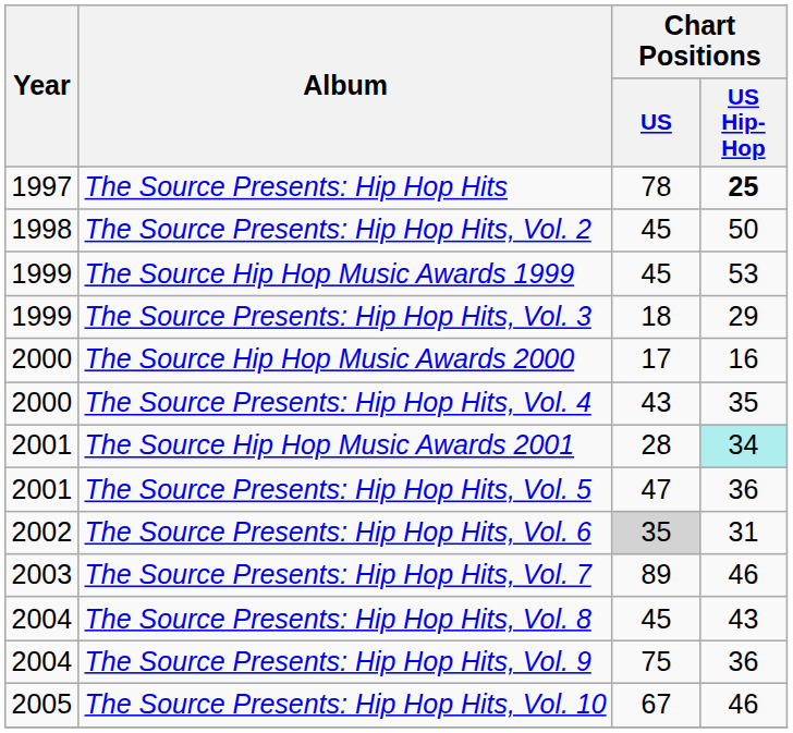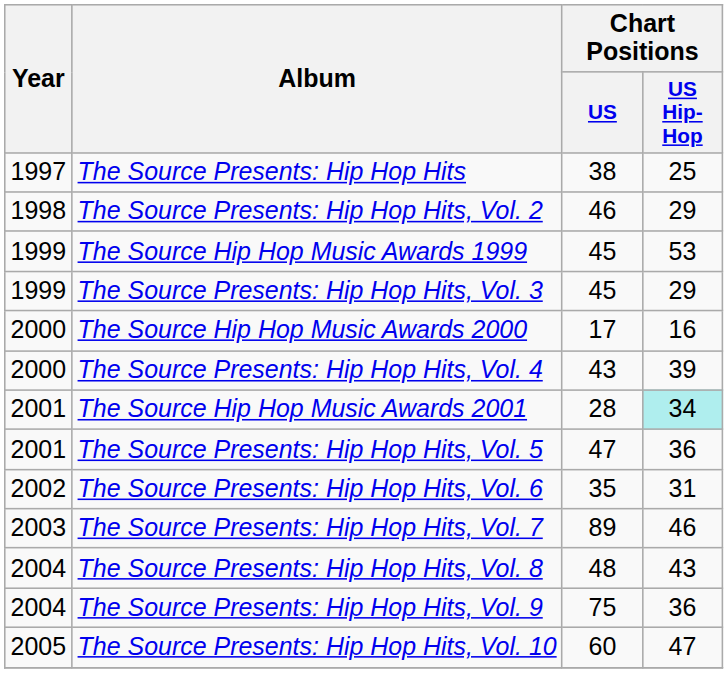 <table class="wikitable" style="text-align:center;">
 <tr>
 <th rowspan=2>Year</th>
 <th rowspan=2>Album</th>
 <th colspan=3>Chart Positions</th>
 </tr>
 <tr style="font-size:smaller;">
 <th width=45><a href='#'>US</a></th>
 <th width=45><a href='#'>US Hip-Hop</a></th>
 </tr>
 <tr>
 <td>1997</td>
 <td align=left><em><a href='#'>The Source Presents: Hip Hop Hits</a></em></td>
-<td>78</td>
-<td><strong>25</strong></td>
+<td>38</td>
+<td>25</td>
 </tr>
 <tr>
 <td>1998</td>
 <td align=left><em><a href='#'>The Source Presents: Hip Hop Hits, Vol. 2</a></em></td>
-<td>45</td>
-<td>50</td>
+<td>46</td>
+<td>29</td>
 </tr>
 <tr>
 <td>1999</td>
 <td align="left"><em><a href='#'>The Source Hip Hop Music Awards 1999</a></em></td>
 <td>45</td>
 <td>53</td>
 </tr>
 <tr>
 <td>1999</td>
 <td align=left><em><a href='#'>The Source Presents: Hip Hop Hits, Vol. 3</a></em></td>
-<td>18</td>
+<td>45</td>
 <td>29</td>
 </tr>
 <tr>
 <td>2000</td>
 <td align=left><em><a href='#'>The Source Hip Hop Music Awards 2000</a></em></td>
 <td>17</td>
 <td>16</td>
 </tr>
 <tr>
 <td>2000</td>
 <td align=left><em><a href='#'>The Source Presents: Hip Hop Hits, Vol. 4</a></em></td>
 <td>43</td>
-<td>35</td>
+<td>39</td>
 </tr>
 <tr>
 <td>2001</td>
 <td align=left><em><a href='#'>The Source Hip Hop Music Awards 2001</a></em></td>
 <td>28</td>
 <td style="background: paleturquoise;">34</td>
 </tr>
 <tr>
 <td>2001</td>
 <td align=left><em><a href='#'>The Source Presents: Hip Hop Hits, Vol. 5</a></em></td>
 <td>47</td>
 <td>36</td>
 </tr>
 <tr>
 <td>2002</td>
 <td align=left><em><a href='#'>The Source Presents: Hip Hop Hits, Vol. 6</a></em></td>
-<td style="background: lightgrey;">35</td>
+<td>35</td>
 <td>31</td>
 </tr>
 <tr>
 <td>2003</td>
 <td align=left><em><a href='#'>The Source Presents: Hip Hop Hits, Vol. 7</a></em></td>
 <td>89</td>
 <td>46</td>
 </tr>
 <tr>
 <td>2004</td>
 <td align=left><em><a href='#'>The Source Presents: Hip Hop Hits, Vol. 8</a></em></td>
-<td>45</td>
+<td>48</td>
 <td>43</td>
 </tr>
 <tr>
 <td>2004</td>
 <td align=left><em><a href='#'>The Source Presents: Hip Hop Hits, Vol. 9</a></em></td>
 <td>75</td>
 <td>36</td>
 </tr>
 <tr>
 <td>2005</td>
 <td align=left><em><a href='#'>The Source Presents: Hip Hop Hits, Vol. 10</a></em></td>
-<td>67</td>
-<td>46</td>
+<td>60</td>
+<td>47</td>
 </tr>
 <tr>
 </tr>
 </table>
